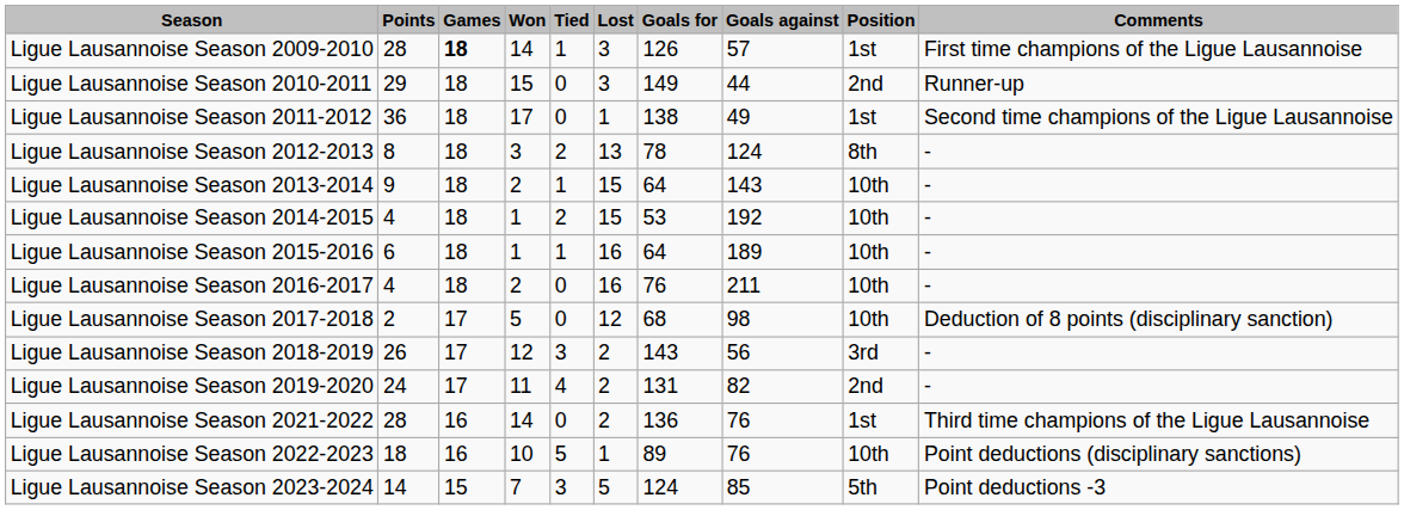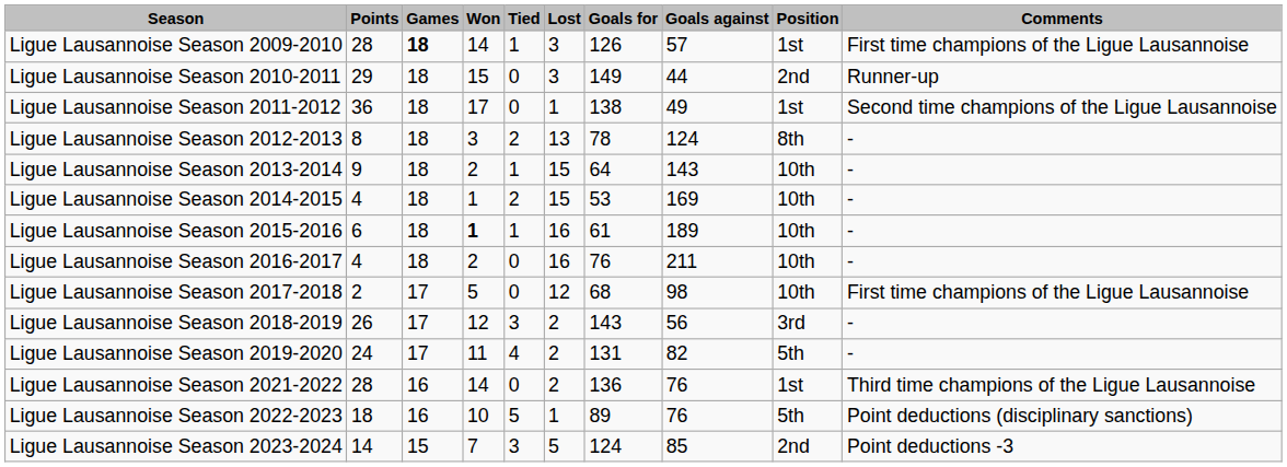 <table class="wikitable">
 <tr style="text-align:center; font-size:small; font-weight:bold; background:silver; padding:5px;"|>
 <td>Season</td>
 <td>Points</td>
 <td>Games</td>
 <td>Won</td>
 <td>Tied</td>
 <td>Lost</td>
 <td>Goals for</td>
 <td>Goals against</td>
 <td>Position</td>
 <td>Comments</td>
 </tr>
 <tr>
 <td>Ligue Lausannoise Season 2009-2010</td>
 <td>28</td>
 <td><strong>18</strong></td>
 <td>14</td>
 <td>1</td>
 <td>3</td>
 <td>126</td>
 <td>57</td>
 <td>1st</td>
 <td>First time champions of the Ligue Lausannoise</td>
 </tr>
 <tr>
 <td>Ligue Lausannoise Season 2010-2011</td>
 <td>29</td>
 <td>18</td>
 <td>15</td>
 <td>0</td>
 <td>3</td>
 <td>149</td>
 <td>44</td>
 <td>2nd</td>
 <td>Runner-up</td>
 </tr>
 <tr>
 <td>Ligue Lausannoise Season 2011-2012</td>
 <td>36</td>
 <td>18</td>
 <td>17</td>
 <td>0</td>
 <td>1</td>
 <td>138</td>
 <td>49</td>
 <td>1st</td>
 <td>Second time champions of the Ligue Lausannoise</td>
 </tr>
 <tr>
 <td>Ligue Lausannoise Season 2012-2013</td>
 <td>8</td>
 <td>18</td>
 <td>3</td>
 <td>2</td>
 <td>13</td>
 <td>78</td>
 <td>124</td>
 <td>8th</td>
 <td>-</td>
 </tr>
 <tr>
 <td>Ligue Lausannoise Season 2013-2014</td>
 <td>9</td>
 <td>18</td>
 <td>2</td>
 <td>1</td>
 <td>15</td>
 <td>64</td>
 <td>143</td>
 <td>10th</td>
 <td>-</td>
 </tr>
 <tr>
 <td>Ligue Lausannoise Season 2014-2015</td>
 <td>4</td>
 <td>18</td>
 <td>1</td>
 <td>2</td>
 <td>15</td>
 <td>53</td>
-<td>192</td>
+<td>169</td>
 <td>10th</td>
 <td>-</td>
 </tr>
 <tr>
 <td>Ligue Lausannoise Season 2015-2016</td>
 <td>6</td>
 <td>18</td>
-<td>1</td>
+<td><strong>1</strong></td>
 <td>1</td>
 <td>16</td>
-<td>64</td>
+<td>61</td>
 <td>189</td>
 <td>10th</td>
 <td>-</td>
 </tr>
 <tr>
 <td>Ligue Lausannoise Season 2016-2017</td>
 <td>4</td>
 <td>18</td>
 <td>2</td>
 <td>0</td>
 <td>16</td>
 <td>76</td>
 <td>211</td>
 <td>10th</td>
 <td>-</td>
 </tr>
 <tr>
 <td>Ligue Lausannoise Season 2017-2018</td>
 <td>2</td>
 <td>17</td>
 <td>5</td>
 <td>0</td>
 <td>12</td>
 <td>68</td>
 <td>98</td>
 <td>10th</td>
-<td>Deduction of 8 points (disciplinary sanction)</td>
+<td>First time champions of the Ligue Lausannoise</td>
 </tr>
 <tr>
 <td>Ligue Lausannoise Season 2018-2019</td>
 <td>26</td>
 <td>17</td>
 <td>12</td>
 <td>3</td>
 <td>2</td>
 <td>143</td>
 <td>56</td>
 <td>3rd</td>
 <td>-</td>
 </tr>
 <tr>
 <td>Ligue Lausannoise Season 2019-2020</td>
 <td>24</td>
 <td>17</td>
 <td>11</td>
 <td>4</td>
 <td>2</td>
 <td>131</td>
 <td>82</td>
-<td>2nd</td>
+<td>5th</td>
 <td>-</td>
 </tr>
 <tr>
 <td>Ligue Lausannoise Season 2021-2022</td>
 <td>28</td>
 <td>16</td>
 <td>14</td>
 <td>0</td>
 <td>2</td>
 <td>136</td>
 <td>76</td>
 <td>1st</td>
 <td>Third time champions of the Ligue Lausannoise</td>
 </tr>
 <tr>
 <td>Ligue Lausannoise Season 2022-2023</td>
 <td>18</td>
 <td>16</td>
 <td>10</td>
 <td>5</td>
 <td>1</td>
 <td>89</td>
 <td>76</td>
-<td>10th</td>
+<td>5th</td>
 <td>Point deductions (disciplinary sanctions)</td>
 </tr>
 <tr>
 <td>Ligue Lausannoise Season 2023-2024</td>
 <td>14</td>
 <td>15</td>
 <td>7</td>
 <td>3</td>
 <td>5</td>
 <td>124</td>
 <td>85</td>
-<td>5th</td>
+<td>2nd</td>
 <td>Point deductions -3</td>
 </tr>
 </table>
